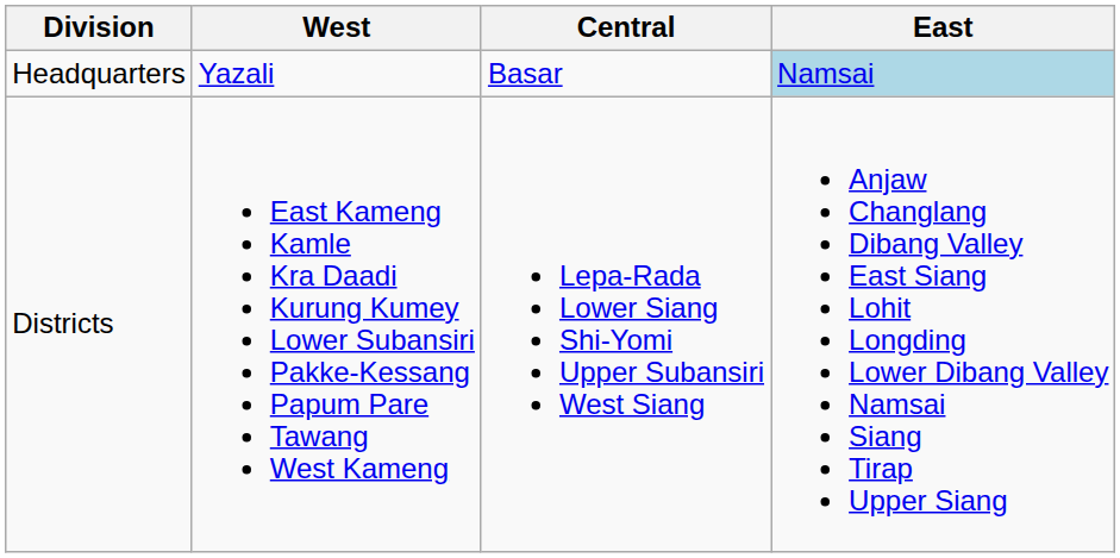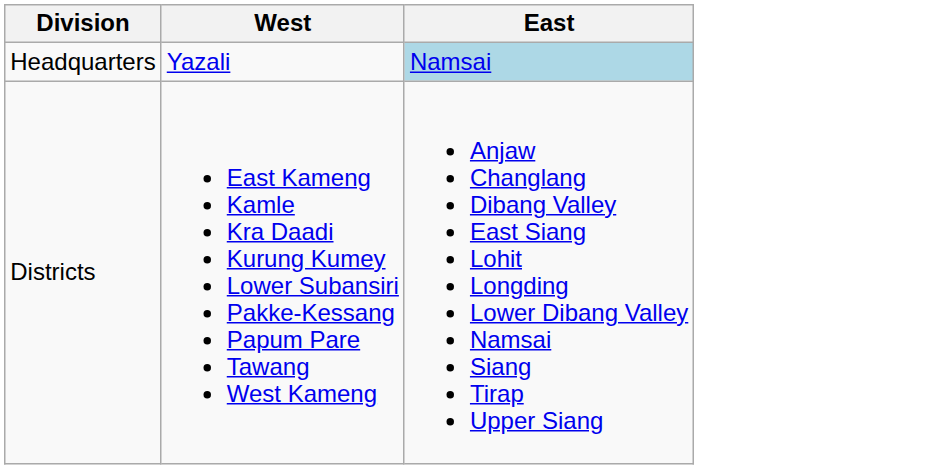 <table class="wikitable">
 <tr>
 <th>Division</th>
 <th>West</th>
-<th>Central</th>
 <th>East</th>
 </tr>
 <tr>
 <td>Headquarters</td>
 <td><a href='#'>Yazali</a></td>
-<td><a href='#'>Basar</a></td>
 <td style="background: lightblue;"><a href='#'>Namsai</a></td>
 </tr>
 <tr>
 <td>Districts</td>
 <td><br><ul><li><a href='#'>East Kameng</a></li><li><a href='#'>Kamle</a></li><li><a href='#'>Kra Daadi</a></li><li><a href='#'>Kurung Kumey</a></li><li><a href='#'>Lower Subansiri</a></li><li><a href='#'>Pakke-Kessang</a></li><li><a href='#'>Papum Pare</a></li><li><a href='#'>Tawang</a></li><li><a href='#'>West Kameng</a></li></ul></td>
-<td><br><ul><li><a href='#'>Lepa-Rada</a></li><li><a href='#'>Lower Siang</a></li><li><a href='#'>Shi-Yomi</a></li><li><a href='#'>Upper Subansiri</a></li><li><a href='#'>West Siang</a></li></ul></td>
 <td><br><ul><li><a href='#'>Anjaw</a></li><li><a href='#'>Changlang</a></li><li><a href='#'>Dibang Valley</a></li><li><a href='#'>East Siang</a></li><li><a href='#'>Lohit</a></li><li><a href='#'>Longding</a></li><li><a href='#'>Lower Dibang Valley</a></li><li><a href='#'>Namsai</a></li><li><a href='#'>Siang</a></li><li><a href='#'>Tirap</a></li><li><a href='#'>Upper Siang</a></li></ul></td>
 </tr>
 </table>
